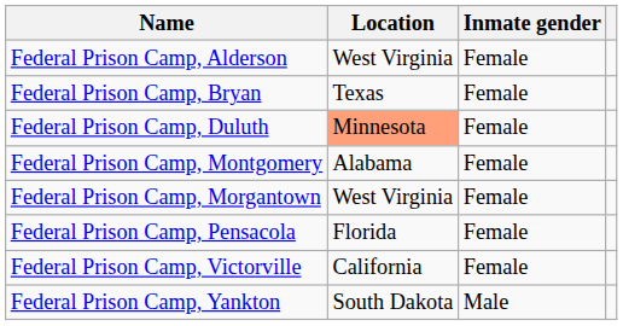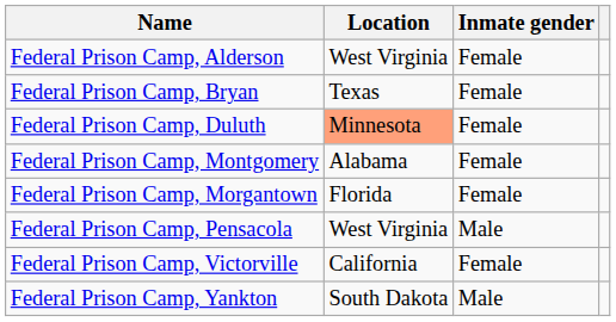 <table class="wikitable sortable">
 <tr>
 <th>Name</th>
 <th>Location</th>
 <th>Inmate gender</th>
 <th class="unsortable"></th>
 </tr>
 <tr>
 <td><a href='#'>Federal Prison Camp, Alderson</a></td>
 <td>West Virginia</td>
 <td>Female</td>
 <td align="center"></td>
 </tr>
 <tr>
 <td><a href='#'>Federal Prison Camp, Bryan</a></td>
 <td>Texas</td>
 <td>Female</td>
 <td align="center"></td>
 </tr>
 <tr>
 <td><a href='#'>Federal Prison Camp, Duluth</a></td>
 <td style="background: lightsalmon;">Minnesota</td>
 <td>Female</td>
 <td align="center"></td>
 </tr>
 <tr>
 <td><a href='#'>Federal Prison Camp, Montgomery</a></td>
 <td>Alabama</td>
 <td>Female</td>
 <td align="center"></td>
 </tr>
 <tr>
 <td><a href='#'>Federal Prison Camp, Morgantown</a></td>
-<td>West Virginia</td>
+<td>Florida</td>
 <td>Female</td>
 <td></td>
 </tr>
 <tr>
 <td><a href='#'>Federal Prison Camp, Pensacola</a></td>
-<td>Florida</td>
-<td>Female</td>
+<td>West Virginia</td>
+<td>Male</td>
 <td align="center"></td>
 </tr>
 <tr>
 <td><a href='#'>Federal Prison Camp, Victorville</a></td>
 <td>California</td>
 <td>Female</td>
 <td></td>
 </tr>
 <tr>
 <td><a href='#'>Federal Prison Camp, Yankton</a></td>
 <td>South Dakota</td>
 <td>Male</td>
 <td align="center"></td>
 </tr>
 </table>
